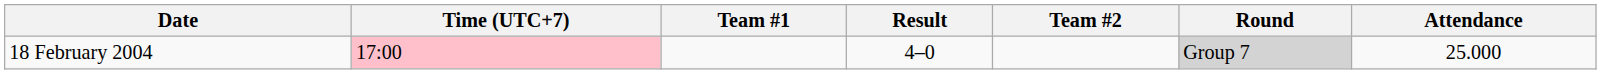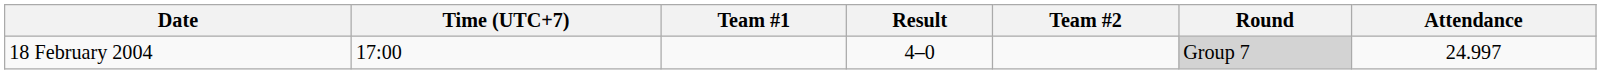 <table class="wikitable" style="text-align:left; width:100%;">
 <tr>
 <th>Date</th>
 <th>Time (UTC+7)</th>
 <th>Team #1</th>
 <th>Result</th>
 <th>Team #2</th>
 <th>Round</th>
 <th>Attendance</th>
 </tr>
 <tr>
 <td>18 February 2004</td>
-<td style="background: pink;">17:00</td>
+<td>17:00</td>
 <td></td>
 <td style="text-align:center;">4–0</td>
 <td></td>
 <td style="background: lightgrey;">Group 7</td>
-<td style="text-align:center;">25.000</td>
+<td style="text-align:center;">24.997</td>
 </tr>
 </table>
